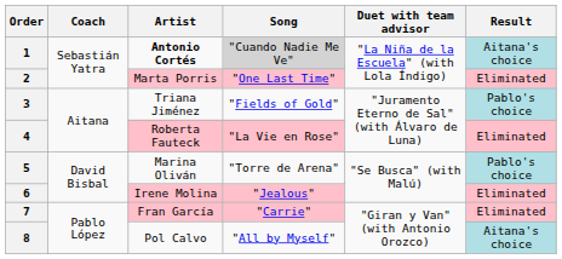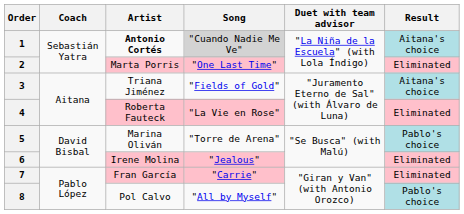 <table class="wikitable" style="text-align: center; width:100%">
 <tr>
 <th style="width:02%">Order</th>
 <th style="width:10%">Coach</th>
 <th style="width:14%">Artist</th>
 <th style="width:18%">Song</th>
 <th style="width:18%">Duet with team advisor</th>
 <th style="width:12%">Result</th>
 </tr>
 <tr>
 <th>1</th>
 <td rowspan="2">Sebastián Yatra</td>
 <td><strong>Antonio Cortés</strong></td>
 <td style="background: lightgrey;">"Cuando Nadie Me Ve"</td>
 <td rowspan="2">"<a href='#'>La Niña de la Escuela</a>" (with Lola Índigo)</td>
 <td style="background:#b0e0e6">Aitana's choice</td>
 </tr>
 <tr>
 <th>2</th>
 <td style="background:pink">Marta Porris</td>
 <td style="background:pink">"<a href='#'>One Last Time</a>"</td>
 <td style="background:pink">Eliminated</td>
 </tr>
 <tr>
 <th>3</th>
 <td rowspan="2">Aitana</td>
 <td>Triana Jiménez</td>
 <td>"<a href='#'>Fields of Gold</a>"</td>
 <td rowspan="2">"Juramento Eterno de Sal" (with Álvaro de Luna)</td>
-<td style="background:#b0e0e6">Pablo's choice</td>
+<td style="background:#b0e0e6">Aitana's choice</td>
 </tr>
 <tr>
 <th>4</th>
 <td style="background:pink">Roberta Fauteck</td>
 <td style="background:pink">"La Vie en Rose"</td>
 <td style="background:pink">Eliminated</td>
 </tr>
 <tr>
 <th>5</th>
 <td rowspan="2">David Bisbal</td>
 <td>Marina Oliván</td>
 <td>"Torre de Arena"</td>
 <td rowspan="2">"Se Busca" (with Malú)</td>
 <td style="background:#b0e0e6">Pablo's choice</td>
 </tr>
 <tr>
 <th>6</th>
 <td style="background:pink">Irene Molina</td>
 <td style="background:pink">"<a href='#'>Jealous</a>"</td>
 <td style="background:pink">Eliminated</td>
 </tr>
 <tr>
 <th>7</th>
 <td rowspan="2">Pablo López</td>
 <td style="background:pink">Fran García</td>
 <td style="background:pink">"<a href='#'>Carrie</a>"</td>
 <td rowspan="2">"Giran y Van" (with Antonio Orozco)</td>
 <td style="background:pink">Eliminated</td>
 </tr>
 <tr>
 <th>8</th>
 <td>Pol Calvo</td>
 <td>"<a href='#'>All by Myself</a>"</td>
-<td style="background:#b0e0e6">Aitana's choice</td>
+<td style="background:#b0e0e6">Pablo's choice</td>
 </tr>
 </table>
